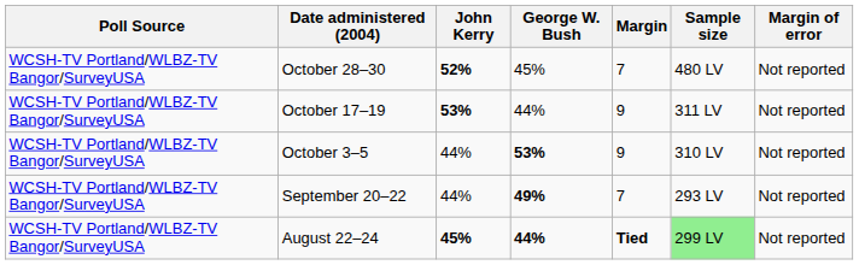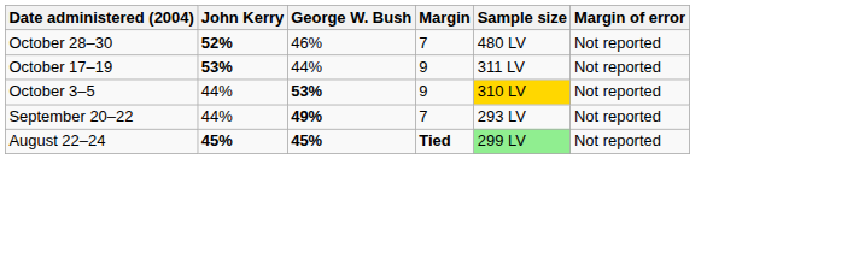 <table class="wikitable">
 <tr>
-<th>Poll Source</th>
 <th>Date administered (2004)</th>
 <th>John Kerry</th>
 <th>George W. Bush</th>
 <th>Margin</th>
 <th>Sample size</th>
 <th>Margin of error</th>
 </tr>
 <tr>
-<td><a href='#'>WCSH-TV Portland</a>/<a href='#'>WLBZ-TV Bangor</a>/<a href='#'>SurveyUSA</a></td>
 <td>October 28–30</td>
 <td><strong>52%</strong></td>
-<td>45%</td>
+<td>46%</td>
 <td>7</td>
 <td>480 LV</td>
 <td>Not reported</td>
 </tr>
 <tr>
-<td><a href='#'>WCSH-TV Portland</a>/<a href='#'>WLBZ-TV Bangor</a>/<a href='#'>SurveyUSA</a></td>
 <td>October 17–19</td>
 <td><strong>53%</strong></td>
 <td>44%</td>
 <td>9</td>
 <td>311 LV</td>
 <td>Not reported</td>
 </tr>
 <tr>
-<td><a href='#'>WCSH-TV Portland</a>/<a href='#'>WLBZ-TV Bangor</a>/<a href='#'>SurveyUSA</a></td>
 <td>October 3–5</td>
 <td>44%</td>
 <td><strong>53%</strong></td>
 <td>9</td>
-<td>310 LV</td>
+<td style="background: gold;">310 LV</td>
 <td>Not reported</td>
 </tr>
 <tr>
-<td><a href='#'>WCSH-TV Portland</a>/<a href='#'>WLBZ-TV Bangor</a>/<a href='#'>SurveyUSA</a></td>
 <td>September 20–22</td>
 <td>44%</td>
 <td><strong>49%</strong></td>
 <td>7</td>
 <td>293 LV</td>
 <td>Not reported</td>
 </tr>
 <tr>
-<td><a href='#'>WCSH-TV Portland</a>/<a href='#'>WLBZ-TV Bangor</a>/<a href='#'>SurveyUSA</a></td>
 <td>August 22–24</td>
 <td><strong>45%</strong></td>
-<td><strong>44%</strong></td>
+<td><strong>45%</strong></td>
 <td><strong>Tied</strong></td>
 <td style="background: lightgreen;">299 LV</td>
 <td>Not reported</td>
 </tr>
 </table>
